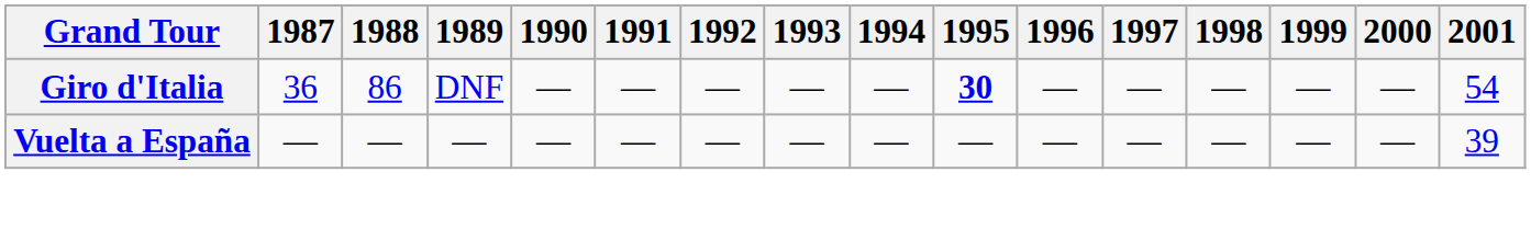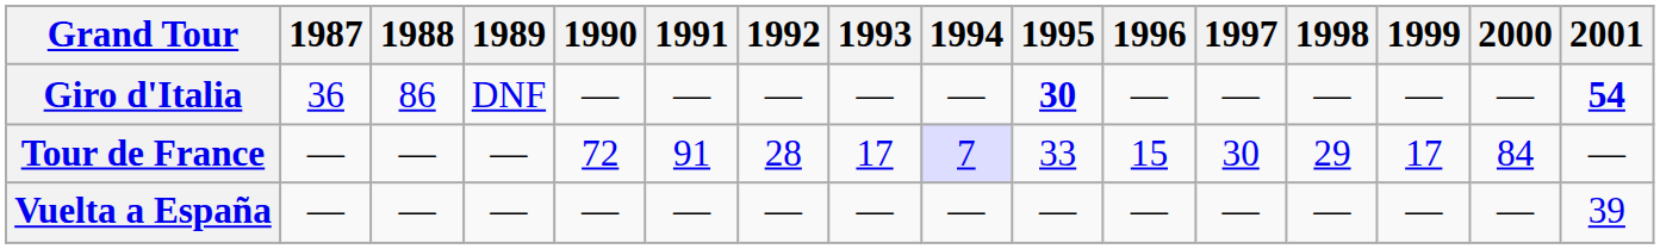 <table class="wikitable plainrowheaders">
 <tr>
 <th scope="col"><a href='#'>Grand Tour</a></th>
 <th scope="col">1987</th>
 <th scope="col">1988</th>
 <th scope="col">1989</th>
 <th scope="col">1990</th>
 <th scope="col">1991</th>
 <th scope="col">1992</th>
 <th scope="col">1993</th>
 <th scope="col">1994</th>
 <th scope="col">1995</th>
 <th scope="col">1996</th>
 <th scope="col">1997</th>
 <th scope="col">1998</th>
 <th scope="col">1999</th>
 <th scope="col">2000</th>
 <th scope="col">2001</th>
 </tr>
 <tr style="text-align:center;">
 <th scope="row"> <a href='#'>Giro d'Italia</a></th>
 <td style="text-align:center;"><a href='#'>36</a></td>
 <td style="text-align:center;"><a href='#'>86</a></td>
 <td style="text-align:center;"><a href='#'>DNF</a></td>
 <td>—</td>
 <td>—</td>
 <td>—</td>
 <td>—</td>
 <td>—</td>
 <td style="text-align:center;"><strong><a href='#'>30</a></strong></td>
 <td>—</td>
 <td>—</td>
 <td>—</td>
 <td>—</td>
 <td>—</td>
-<td style="text-align:center;"><a href='#'>54</a></td>
+<td style="text-align:center;"><strong><a href='#'>54</a></strong></td>
+</tr>
+<tr style="text-align:center;">
+<th scope="row"> <a href='#'>Tour de France</a></th>
+<td>—</td>
+<td>—</td>
+<td>—</td>
+<td style="text-align:center;"><a href='#'>72</a></td>
+<td style="text-align:center;"><a href='#'>91</a></td>
+<td style="text-align:center;"><a href='#'>28</a></td>
+<td style="text-align:center;"><a href='#'>17</a></td>
+<td style="background:#ddddff;"><a href='#'>7</a></td>
+<td style="text-align:center;"><a href='#'>33</a></td>
+<td style="text-align:center;"><a href='#'>15</a></td>
+<td style="text-align:center;"><a href='#'>30</a></td>
+<td style="text-align:center;"><a href='#'>29</a></td>
+<td style="text-align:center;"><a href='#'>17</a></td>
+<td style="text-align:center;"><a href='#'>84</a></td>
+<td>—</td>
 </tr>
 <tr style="text-align:center;">
 <th scope="row"> <a href='#'>Vuelta a España</a></th>
 <td>—</td>
 <td>—</td>
 <td>—</td>
 <td>—</td>
 <td>—</td>
 <td>—</td>
 <td>—</td>
 <td>—</td>
 <td>—</td>
 <td>—</td>
 <td>—</td>
 <td>—</td>
 <td>—</td>
 <td>—</td>
 <td style="text-align:center;"><a href='#'>39</a></td>
 </tr>
 </table>
